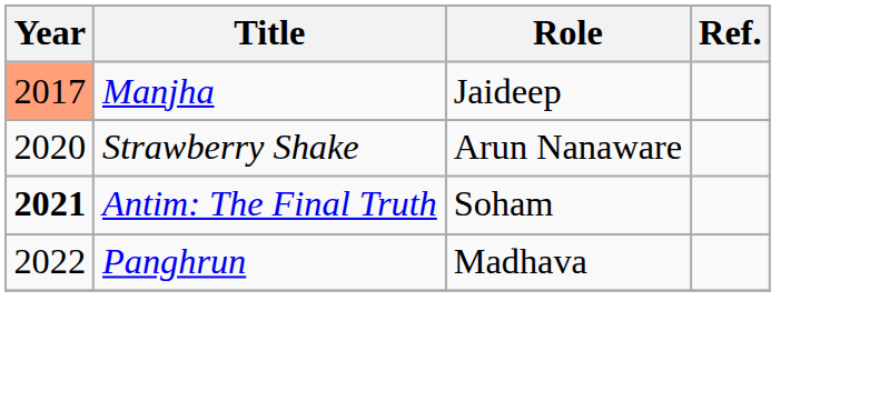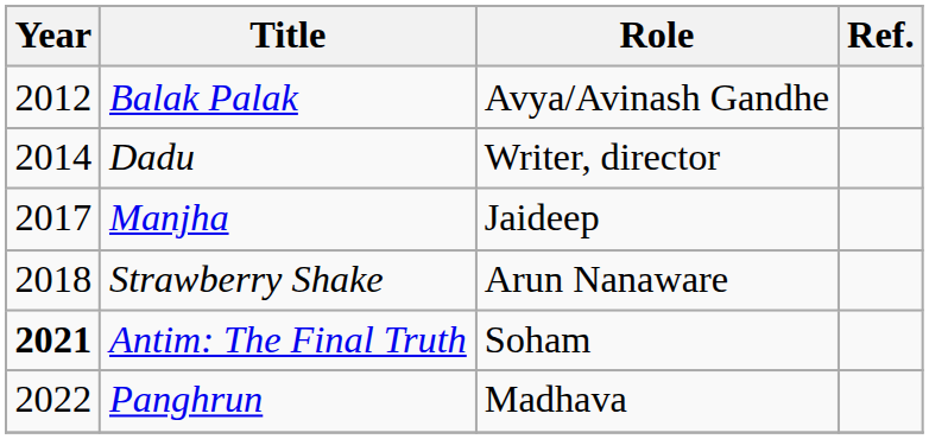 <table class="wikitable sortable">
 <tr>
 <th>Year</th>
 <th>Title</th>
 <th>Role</th>
 <th class="unsortable">Ref.</th>
 </tr>
 <tr>
-<td style="background: lightsalmon;">2017</td>
+<td>2012</td>
+<td><em><a href='#'>Balak Palak</a></em></td>
+<td>Avya/Avinash Gandhe</td>
+<td></td>
+</tr>
+<tr>
+<td>2014</td>
+<td><em>Dadu</em></td>
+<td>Writer, director</td>
+<td></td>
+</tr>
+<tr>
+<td>2017</td>
 <td><em><a href='#'>Manjha</a></em></td>
 <td>Jaideep</td>
 <td></td>
 </tr>
 <tr>
-<td>2020</td>
+<td>2018</td>
 <td><em>Strawberry Shake</em></td>
 <td>Arun Nanaware</td>
 <td></td>
 </tr>
 <tr>
 <td><strong>2021</strong></td>
 <td><em><a href='#'>Antim: The Final Truth</a></em></td>
 <td>Soham</td>
 <td></td>
 </tr>
 <tr>
 <td>2022</td>
 <td><em><a href='#'>Panghrun</a></em></td>
 <td>Madhava</td>
 <td></td>
 </tr>
 <tr>
 </tr>
 </table>
